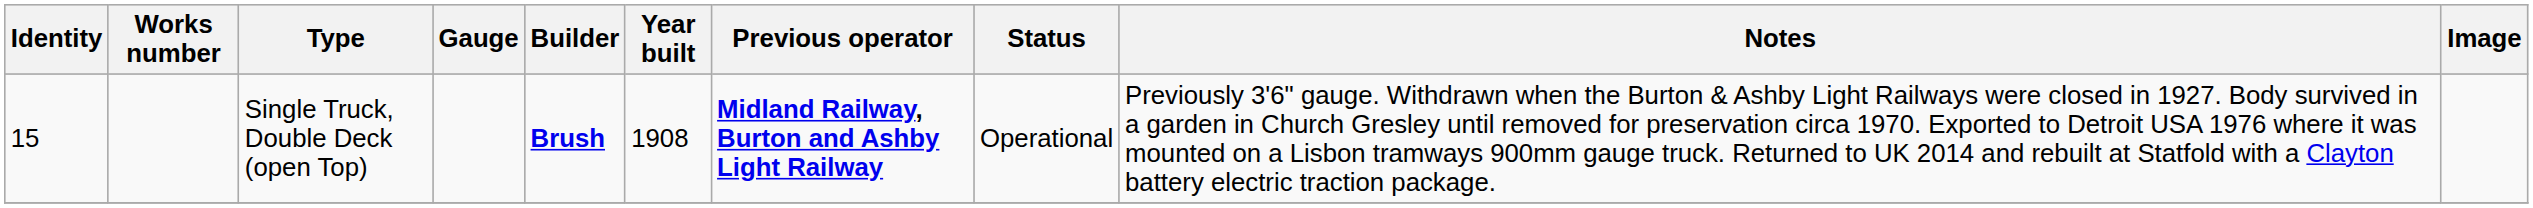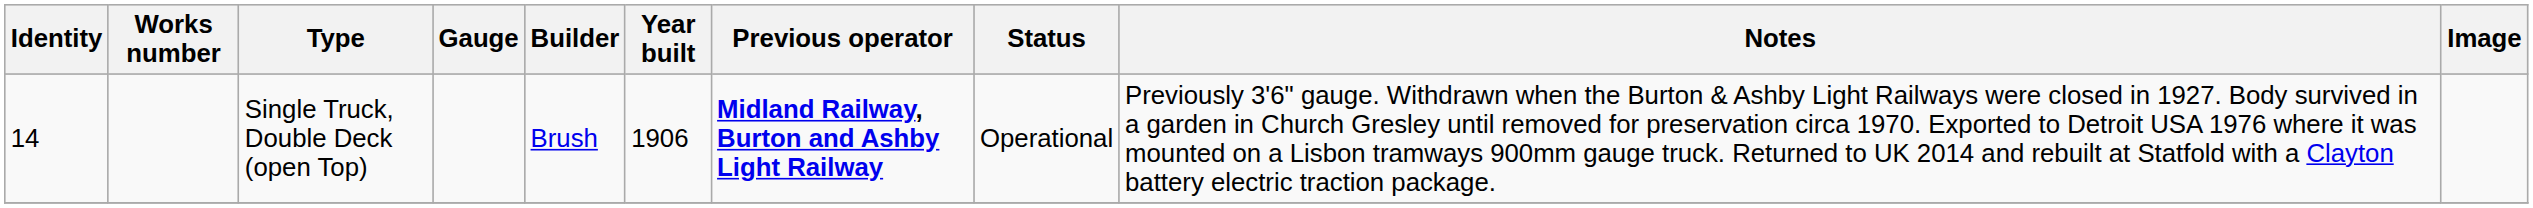 <table class="wikitable sortable">
 <tr>
 <th>Identity</th>
 <th>Works number</th>
 <th>Type</th>
 <th>Gauge</th>
 <th>Builder</th>
 <th>Year built</th>
 <th>Previous operator</th>
 <th>Status</th>
 <th>Notes</th>
 <th>Image</th>
 </tr>
 <tr>
-<td>15</td>
+<td>14</td>
 <td></td>
 <td>Single Truck, Double Deck (open Top)</td>
 <td></td>
-<td><strong><a href='#'>Brush</a></strong></td>
-<td>1908</td>
+<td><a href='#'>Brush</a></td>
+<td>1906</td>
 <td><strong><a href='#'>Midland Railway</a>, <a href='#'>Burton and Ashby Light Railway</a></strong></td>
 <td>Operational</td>
 <td>Previously 3'6" gauge. Withdrawn when the Burton & Ashby Light Railways were closed in 1927. Body survived in a garden in Church Gresley until removed for preservation circa 1970. Exported to Detroit USA 1976 where it was mounted on a Lisbon tramways 900mm gauge truck. Returned to UK 2014 and rebuilt at Statfold with a <a href='#'>Clayton</a> battery electric traction package.</td>
 <td></td>
 </tr>
 <tr>
 </tr>
 </table>
